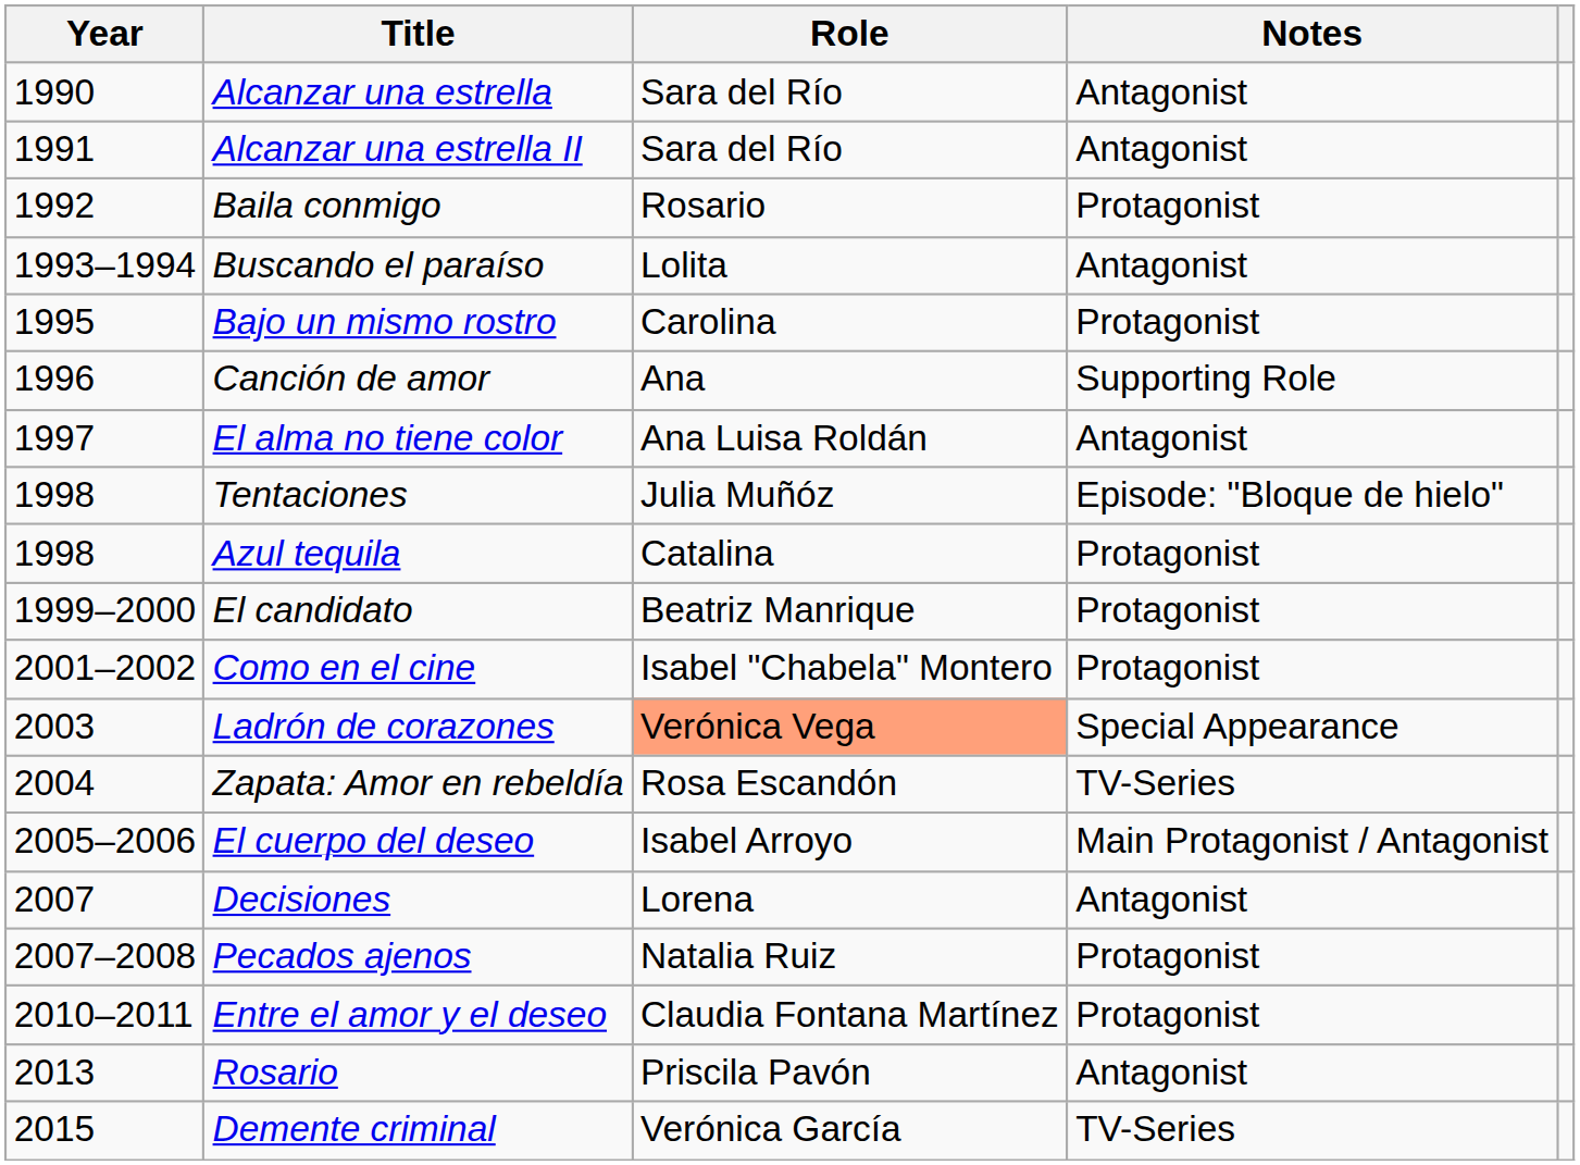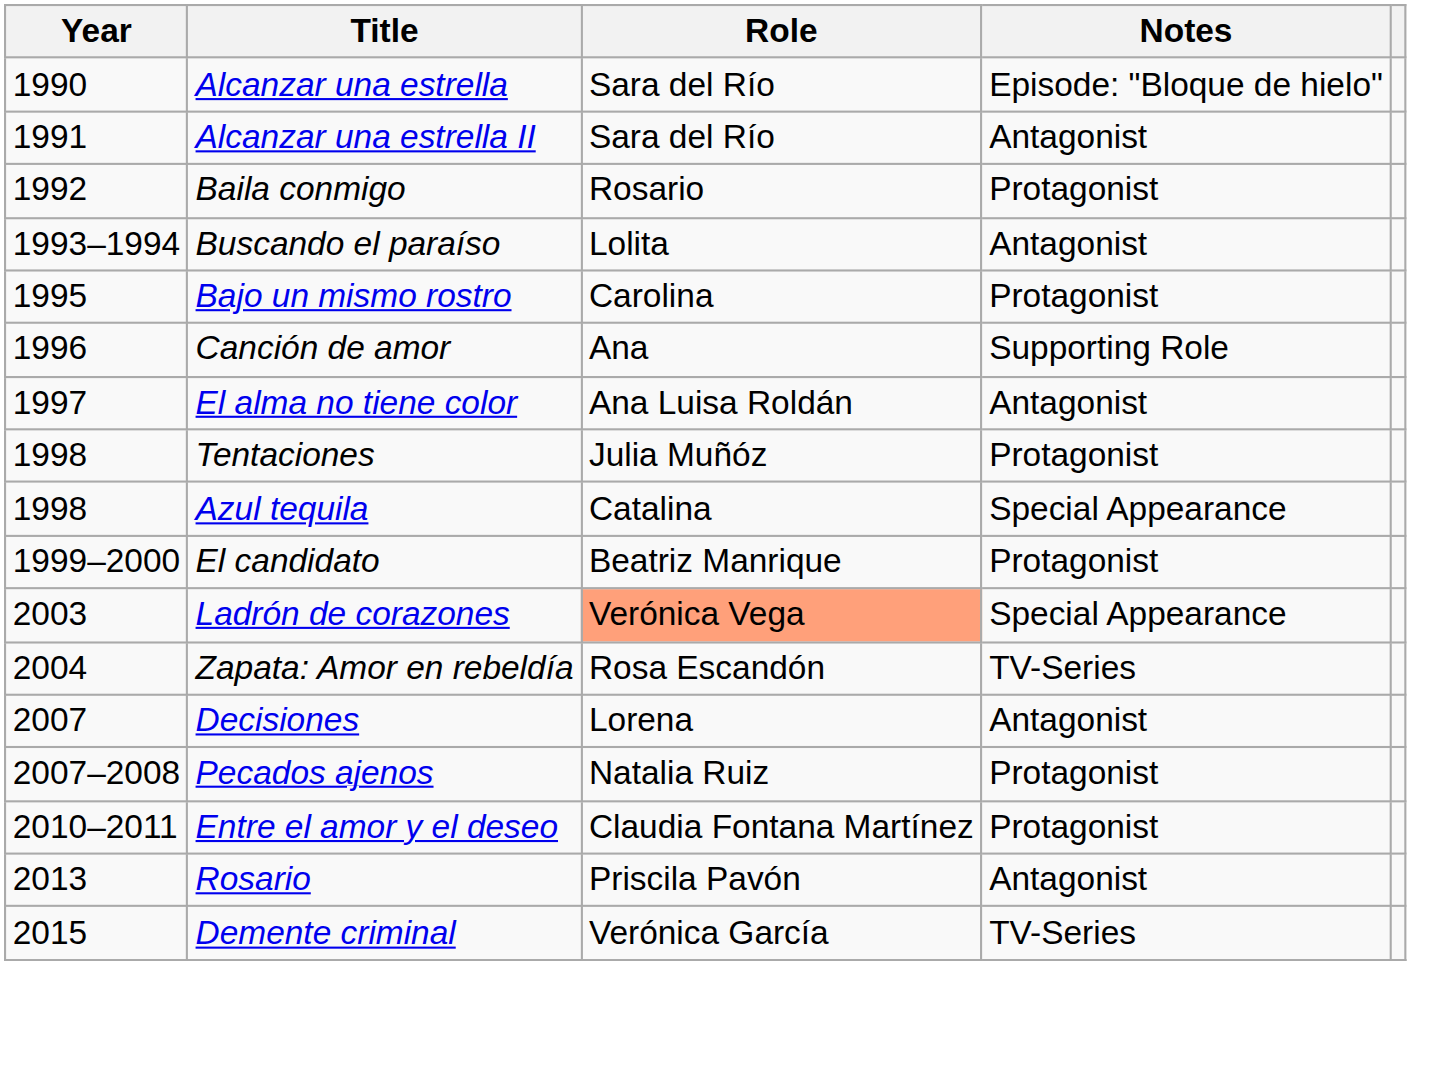 <table class="wikitable sortable">
 <tr>
 <th>Year</th>
 <th>Title</th>
 <th>Role</th>
 <th>Notes</th>
 <th></th>
 </tr>
 <tr>
 <td>1990</td>
 <td><em><a href='#'>Alcanzar una estrella</a></em></td>
 <td>Sara del Río</td>
-<td>Antagonist</td>
+<td>Episode: "Bloque de hielo"</td>
 <td></td>
 </tr>
 <tr>
 <td>1991</td>
 <td><em><a href='#'>Alcanzar una estrella II</a></em></td>
 <td>Sara del Río</td>
 <td>Antagonist</td>
 <td></td>
 </tr>
 <tr>
 <td>1992</td>
 <td><em>Baila conmigo</em></td>
 <td>Rosario</td>
 <td>Protagonist</td>
 <td></td>
 </tr>
 <tr>
 <td>1993–1994</td>
 <td><em>Buscando el paraíso</em></td>
 <td>Lolita</td>
 <td>Antagonist</td>
 <td></td>
 </tr>
 <tr>
 <td>1995</td>
 <td><em><a href='#'>Bajo un mismo rostro</a></em></td>
 <td>Carolina</td>
 <td>Protagonist</td>
 <td></td>
 </tr>
 <tr>
 <td>1996</td>
 <td><em>Canción de amor</em></td>
 <td>Ana</td>
 <td>Supporting Role</td>
 <td></td>
 </tr>
 <tr>
 <td>1997</td>
 <td><em><a href='#'>El alma no tiene color</a></em></td>
 <td>Ana Luisa Roldán</td>
 <td>Antagonist</td>
 <td></td>
 </tr>
 <tr>
 <td>1998</td>
 <td><em>Tentaciones</em></td>
 <td>Julia Muñóz</td>
-<td>Episode: "Bloque de hielo"</td>
+<td>Protagonist</td>
 <td></td>
 </tr>
 <tr>
 <td>1998</td>
 <td><em><a href='#'>Azul tequila</a></em></td>
 <td>Catalina</td>
-<td>Protagonist</td>
+<td>Special Appearance</td>
 <td></td>
 </tr>
 <tr>
 <td>1999–2000</td>
 <td><em>El candidato</em></td>
 <td>Beatriz Manrique</td>
-<td>Protagonist</td>
-<td></td>
-</tr>
-<tr>
-<td>2001–2002</td>
-<td><em><a href='#'>Como en el cine</a></em></td>
-<td>Isabel "Chabela" Montero</td>
 <td>Protagonist</td>
 <td></td>
 </tr>
 <tr>
 <td>2003</td>
 <td><em><a href='#'>Ladrón de corazones</a></em></td>
 <td style="background: lightsalmon;">Verónica Vega</td>
 <td>Special Appearance</td>
 <td></td>
 </tr>
 <tr>
 <td>2004</td>
 <td><em>Zapata: Amor en rebeldía</em></td>
 <td>Rosa Escandón</td>
 <td>TV-Series</td>
-<td></td>
-</tr>
-<tr>
-<td>2005–2006</td>
-<td><em><a href='#'>El cuerpo del deseo</a></em></td>
-<td>Isabel Arroyo</td>
-<td>Main Protagonist / Antagonist</td>
 <td></td>
 </tr>
 <tr>
 <td>2007</td>
 <td><em><a href='#'>Decisiones</a></em></td>
 <td>Lorena</td>
 <td>Antagonist</td>
 <td></td>
 </tr>
 <tr>
 <td>2007–2008</td>
 <td><em><a href='#'>Pecados ajenos</a></em></td>
 <td>Natalia Ruiz</td>
 <td>Protagonist</td>
 <td></td>
 </tr>
 <tr>
 <td>2010–2011</td>
 <td><em><a href='#'>Entre el amor y el deseo</a></em></td>
 <td>Claudia Fontana Martínez</td>
 <td>Protagonist</td>
 <td></td>
 </tr>
 <tr>
 <td>2013</td>
 <td><em><a href='#'>Rosario</a></em></td>
 <td>Priscila Pavón</td>
 <td>Antagonist</td>
 <td></td>
 </tr>
 <tr>
 <td>2015</td>
 <td><em><a href='#'>Demente criminal</a></em></td>
 <td>Verónica García</td>
 <td>TV-Series</td>
 <td></td>
 </tr>
 <tr>
 </tr>
 </table>
